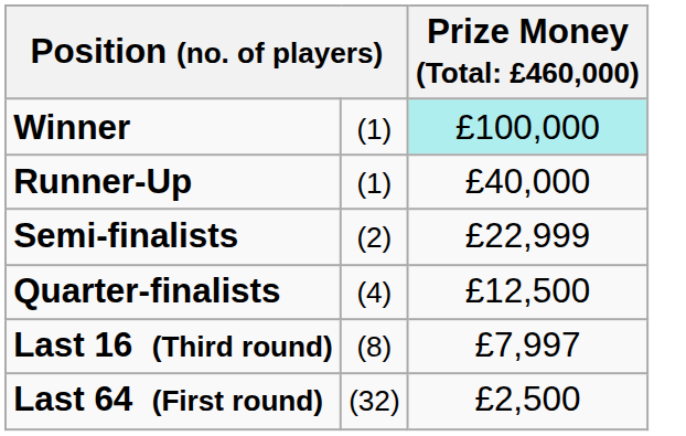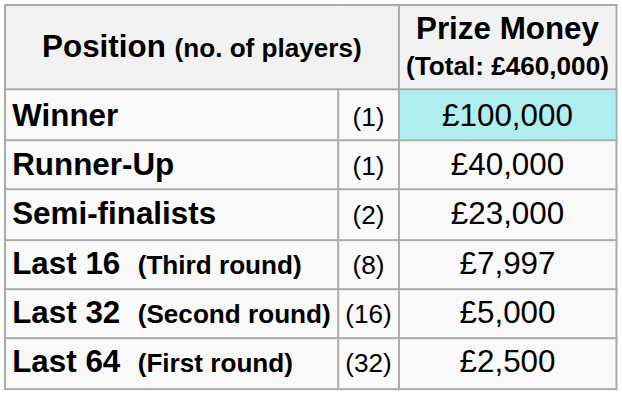 <table class="wikitable">
 <tr>
 <th colspan=2>Position <small>(no. of players)</small></th>
 <th>Prize Money<br><small>(Total: £460,000)</small></th>
 </tr>
 <tr>
 <td><strong>Winner</strong></td>
 <td align=center><small>(1)</small></td>
 <td align=center style="background: paleturquoise;">£100,000</td>
 </tr>
 <tr>
 <td><strong>Runner-Up</strong></td>
 <td align=center><small>(1)</small></td>
 <td align=center>£40,000</td>
 </tr>
 <tr>
 <td><strong>Semi-finalists</strong></td>
 <td align=center><small>(2)</small></td>
-<td align=center>£22,999</td>
-</tr>
-<tr>
-<td><strong>Quarter-finalists</strong></td>
-<td align=center><small>(4)</small></td>
-<td align=center>£12,500</td>
+<td align=center>£23,000</td>
 </tr>
 <tr>
 <td><strong>Last 16  <small>(Third round)</small></strong></td>
 <td align=center><small>(8)</small></td>
 <td align=center>£7,997</td>
 </tr>
 <tr>
+<td><strong>Last 32  <small>(Second round)</small></strong></td>
+<td align=center><small>(16)</small></td>
+<td align=center>£5,000</td>
+</tr>
+<tr>
 <td><strong>Last 64  <small>(First round)</small></strong></td>
 <td align=center><small>(32)</small></td>
 <td align=center>£2,500</td>
 </tr>
 </table>
